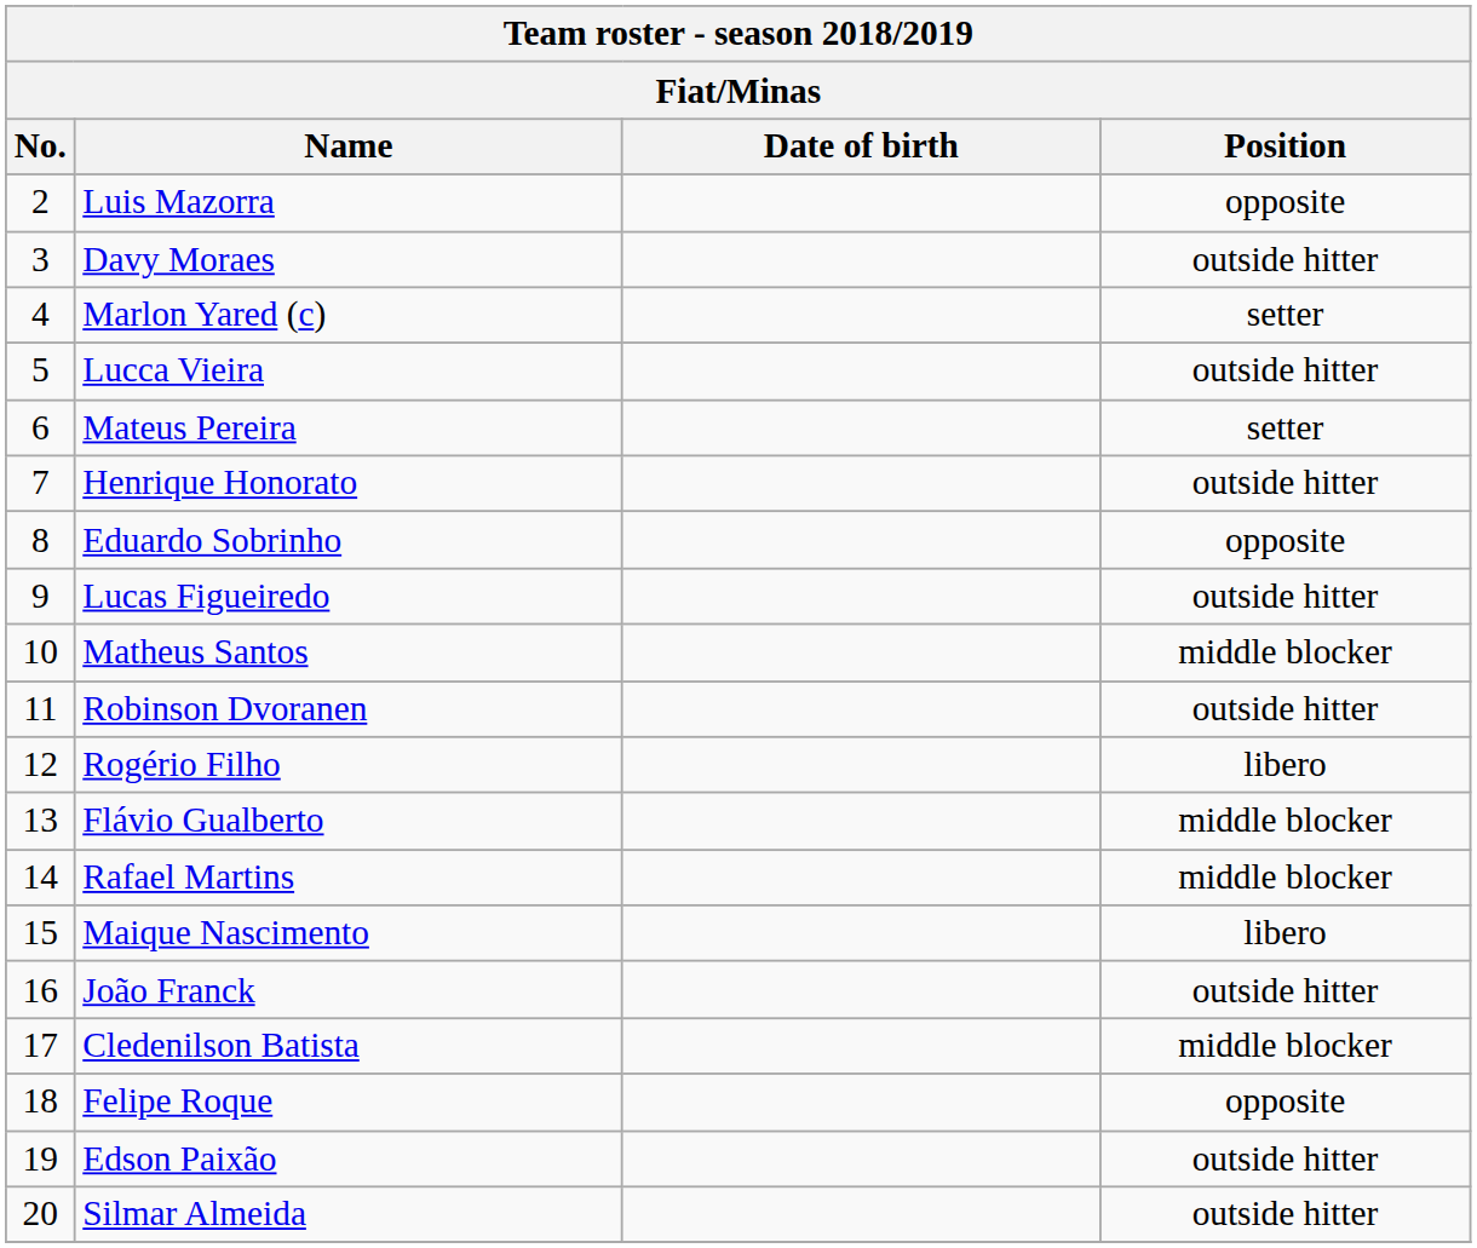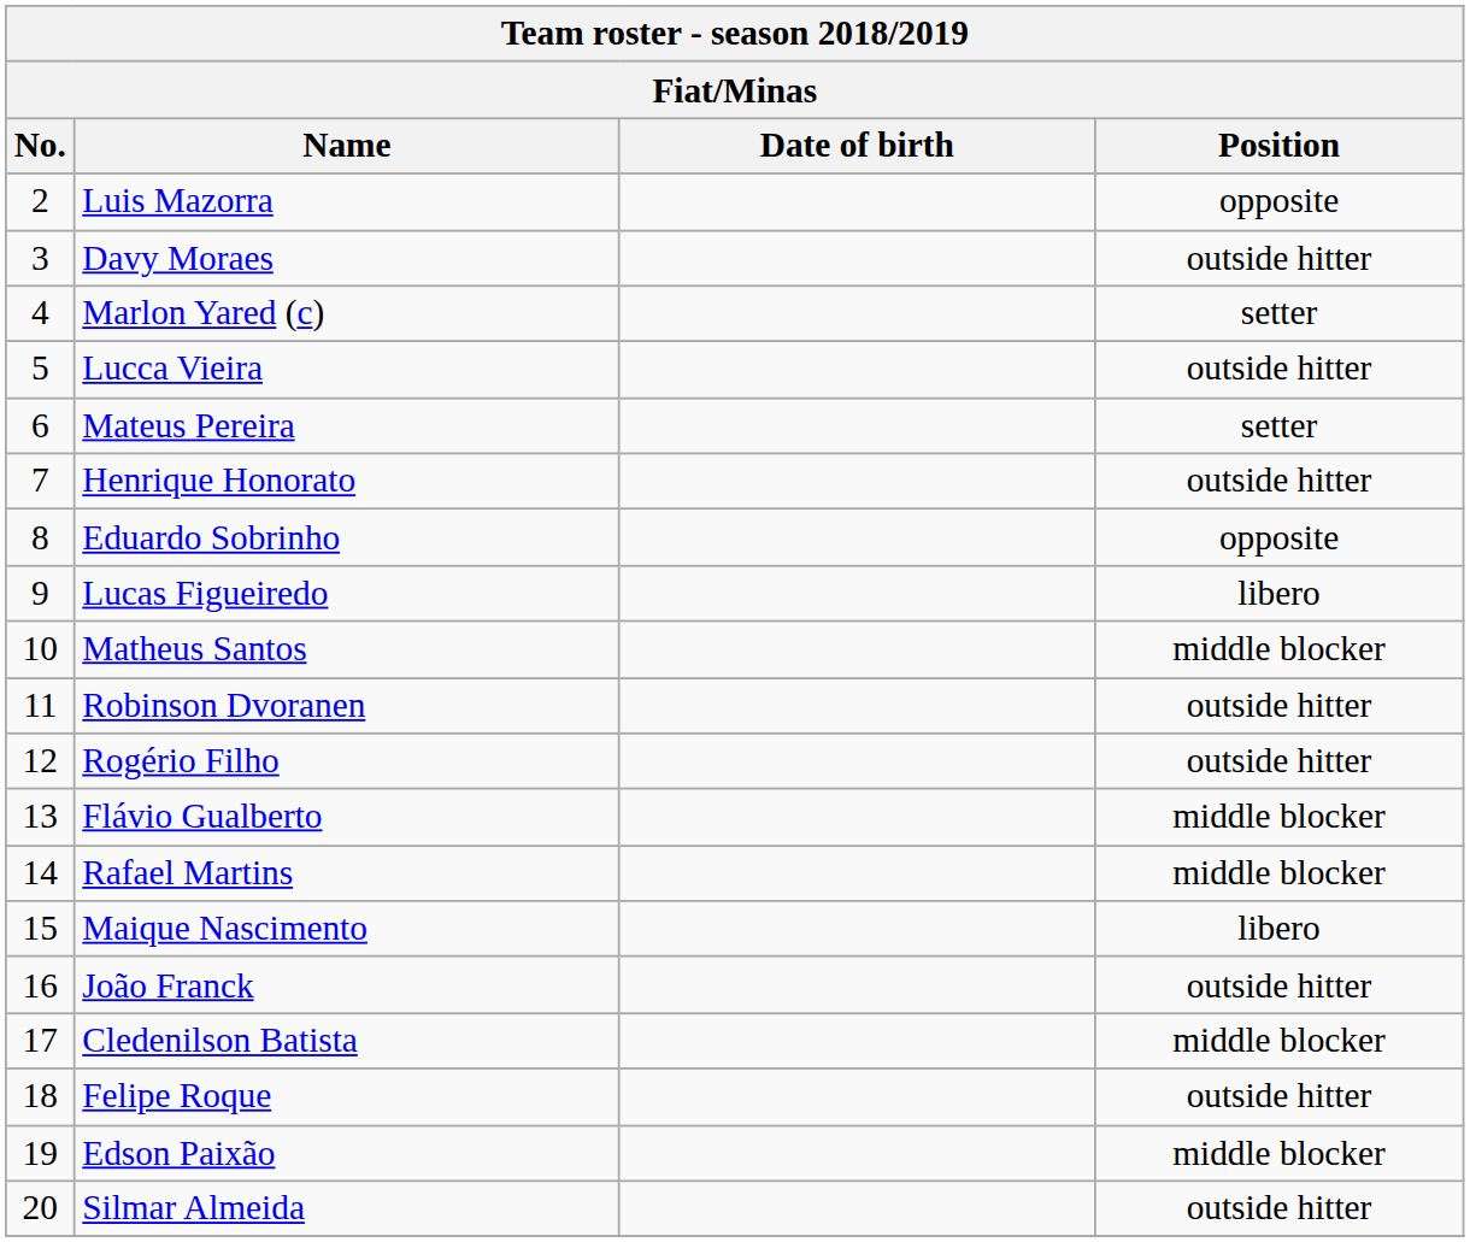 <table class="wikitable collapsible collapsed sortable" style="font-size:100%; text-align:center;">
 <tr>
 <th colspan=6>Team roster - season 2018/2019</th>
 </tr>
 <tr>
 <th colspan=6>Fiat/Minas</th>
 </tr>
 <tr>
 <th>No.</th>
 <th style="width:15em">Name</th>
 <th style="width:13em">Date of birth</th>
 <th style="width:10em">Position</th>
 </tr>
 <tr>
 <td>2</td>
 <td align=left> <a href='#'>Luis Mazorra</a></td>
 <td align=right></td>
 <td>opposite</td>
 </tr>
 <tr>
 <td>3</td>
 <td align=left> <a href='#'>Davy Moraes</a></td>
 <td align=right></td>
 <td>outside hitter</td>
 </tr>
 <tr>
 <td>4</td>
 <td align=left> <a href='#'>Marlon Yared</a> (<a href='#'>c</a>)</td>
 <td align=right></td>
 <td>setter</td>
 </tr>
 <tr>
 <td>5</td>
 <td align=left> <a href='#'>Lucca Vieira</a></td>
 <td align=right></td>
 <td>outside hitter</td>
 </tr>
 <tr>
 <td>6</td>
 <td align=left> <a href='#'>Mateus Pereira</a></td>
 <td align=right></td>
 <td>setter</td>
 </tr>
 <tr>
 <td>7</td>
 <td align=left> <a href='#'>Henrique Honorato</a></td>
 <td align=right></td>
 <td>outside hitter</td>
 </tr>
 <tr>
 <td>8</td>
 <td align=left> <a href='#'>Eduardo Sobrinho</a></td>
 <td align=right></td>
 <td>opposite</td>
 </tr>
 <tr>
 <td>9</td>
 <td align=left> <a href='#'>Lucas Figueiredo</a></td>
 <td align=right></td>
-<td>outside hitter</td>
+<td>libero</td>
 </tr>
 <tr>
 <td>10</td>
 <td align=left> <a href='#'>Matheus Santos</a></td>
 <td align=right></td>
 <td>middle blocker</td>
 </tr>
 <tr>
 <td>11</td>
 <td align=left> <a href='#'>Robinson Dvoranen</a></td>
 <td align=right></td>
 <td>outside hitter</td>
 </tr>
 <tr>
 <td>12</td>
 <td align=left> <a href='#'>Rogério Filho</a></td>
 <td align=right></td>
-<td>libero</td>
+<td>outside hitter</td>
 </tr>
 <tr>
 <td>13</td>
 <td align=left> <a href='#'>Flávio Gualberto</a></td>
 <td align=right></td>
 <td>middle blocker</td>
 </tr>
 <tr>
 <td>14</td>
 <td align=left> <a href='#'>Rafael Martins</a></td>
 <td align=right></td>
 <td>middle blocker</td>
 </tr>
 <tr>
 <td>15</td>
 <td align=left> <a href='#'>Maique Nascimento</a></td>
 <td align=right></td>
 <td>libero</td>
 </tr>
 <tr>
 <td>16</td>
 <td align=left> <a href='#'>João Franck</a></td>
 <td align=right></td>
 <td>outside hitter</td>
 </tr>
 <tr>
 <td>17</td>
 <td align=left> <a href='#'>Cledenilson Batista</a></td>
 <td align=right></td>
 <td>middle blocker</td>
 </tr>
 <tr>
 <td>18</td>
 <td align=left> <a href='#'>Felipe Roque</a></td>
 <td align=right></td>
-<td>opposite</td>
+<td>outside hitter</td>
 </tr>
 <tr>
 <td>19</td>
 <td align=left> <a href='#'>Edson Paixão</a></td>
 <td align=right></td>
-<td>outside hitter</td>
+<td>middle blocker</td>
 </tr>
 <tr>
 <td>20</td>
 <td align=left> <a href='#'>Silmar Almeida</a></td>
 <td align=right></td>
 <td>outside hitter</td>
 </tr>
 <tr>
 </tr>
 </table>
